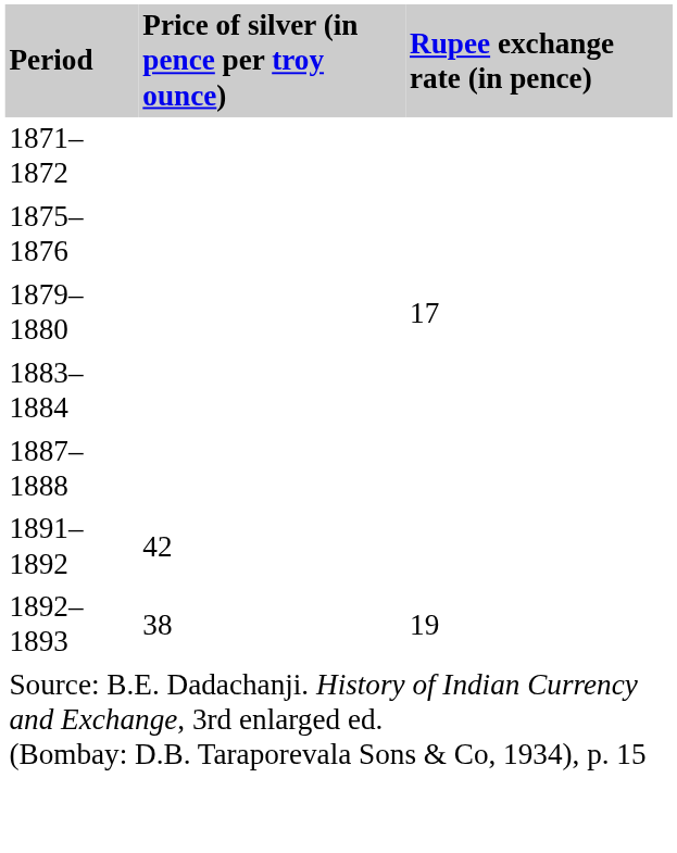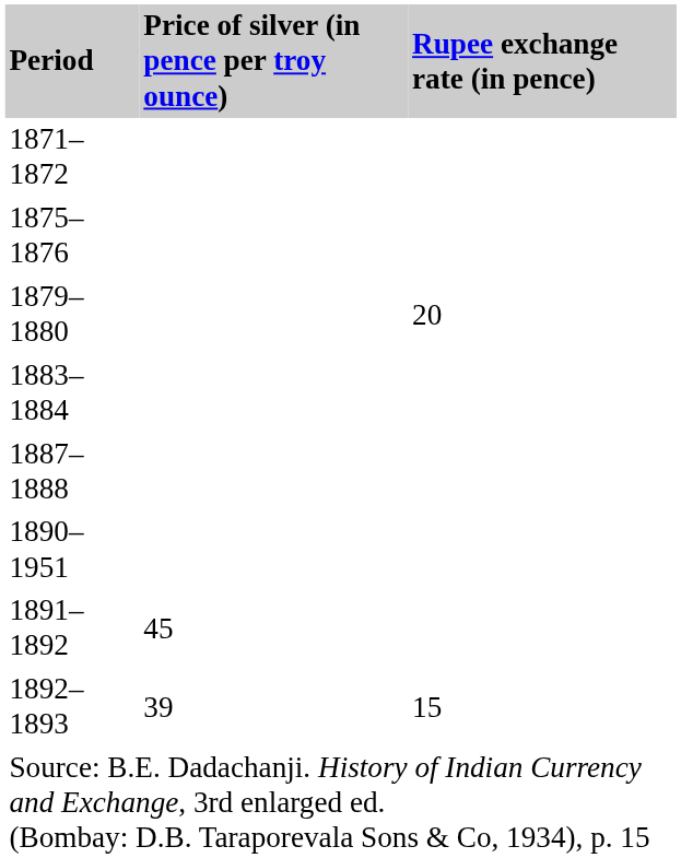 <table class="toccolours" style="width: 325px; min-width: 7em; margin: 0 0 1em 1em; border-collapse: collapse; text-align: left; font-size: 90%; float: right;" border="0" cellspacing="0" cellpadding="2">
 <tr style="background: #ccc;">
 <th style="width:20%;">Period</th>
 <th style="width:40%;">Price of silver (in <a href='#'>pence</a> per <a href='#'>troy ounce</a>)</th>
 <th style="width:40%;"><a href='#'>Rupee</a> exchange rate (in pence)</th>
 </tr>
 <tr>
 <td>1871–1872</td>
 <td></td>
 <td></td>
 </tr>
 <tr>
 <td>1875–1876</td>
 <td></td>
 <td></td>
 </tr>
 <tr>
 <td>1879–1880</td>
 <td></td>
-<td>17</td>
+<td>20</td>
 </tr>
 <tr>
 <td>1883–1884</td>
 <td></td>
 <td></td>
 </tr>
 <tr>
 <td>1887–1888</td>
 <td></td>
 <td></td>
 </tr>
 <tr>
+<td>1890–1951</td>
+<td></td>
+<td></td>
+</tr>
+<tr>
 <td>1891–1892</td>
-<td>42</td>
+<td>45</td>
 <td></td>
 </tr>
 <tr>
 <td>1892–1893</td>
-<td>38</td>
-<td>19</td>
+<td>39</td>
+<td>15</td>
 </tr>
 <tr>
 <td colspan="3">Source: B.E. Dadachanji. <em>History of Indian Currency and Exchange</em>, 3rd enlarged ed.<br>(Bombay: D.B. Taraporevala Sons & Co, 1934), p. 15</td>
 </tr>
 </table>
